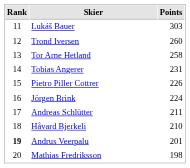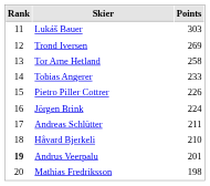 <table cellspacing="1" cellpadding="3" style="border:1px solid #AAAAAA;font-size:86%">
 <tr style="background-color: #E4E4E4;">
 <th style="border-bottom:1px solid #AAAAAA" width=10>Rank</th>
 <th style="border-bottom:1px solid #AAAAAA" width=200>Skier</th>
 <th style="border-bottom:1px solid #AAAAAA" width=20 align=right>Points</th>
 </tr>
 <tr>
 <td align=center>11</td>
 <td> <a href='#'>Lukáš Bauer</a></td>
 <td align=right>303</td>
 </tr>
 <tr>
 <td align=center>12</td>
 <td> <a href='#'>Trond Iversen</a></td>
-<td align=right>260</td>
+<td align=right>269</td>
 </tr>
 <tr>
 <td align=center>13</td>
 <td> <a href='#'>Tor Arne Hetland</a></td>
 <td align=right>258</td>
 </tr>
 <tr>
 <td align=center>14</td>
 <td> <a href='#'>Tobias Angerer</a></td>
-<td align=right>231</td>
+<td align=right>233</td>
 </tr>
 <tr>
 <td align=center>15</td>
 <td> <a href='#'>Pietro Piller Cottrer</a></td>
 <td align=right>226</td>
 </tr>
 <tr>
 <td align=center>16</td>
 <td> <a href='#'>Jörgen Brink</a></td>
 <td align=right>224</td>
 </tr>
 <tr>
 <td align=center>17</td>
 <td> <a href='#'>Andreas Schlütter</a></td>
 <td align=right>211</td>
 </tr>
 <tr>
 <td align=center>18</td>
 <td> <a href='#'>Håvard Bjerkeli</a></td>
 <td align=right>210</td>
 </tr>
 <tr>
 <td align=center><strong>19</strong></td>
 <td> <a href='#'>Andrus Veerpalu</a></td>
 <td align=right>201</td>
 </tr>
 <tr>
 <td align=center>20</td>
 <td> <a href='#'>Mathias Fredriksson</a></td>
 <td align=right>198</td>
 </tr>
 </table>
